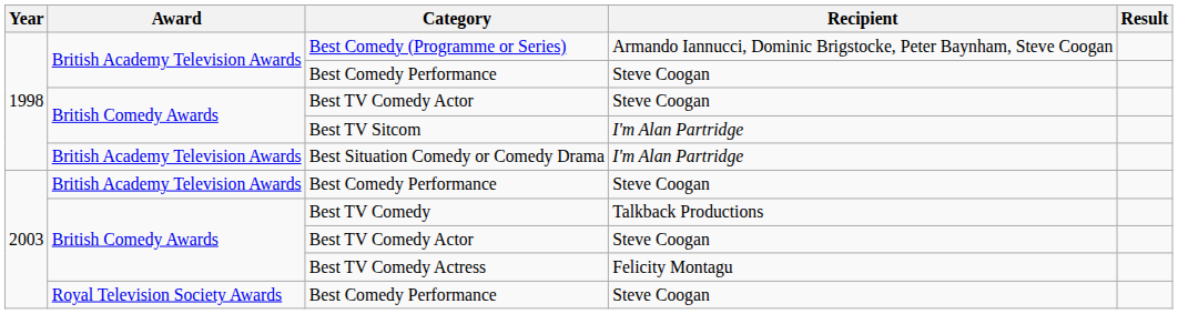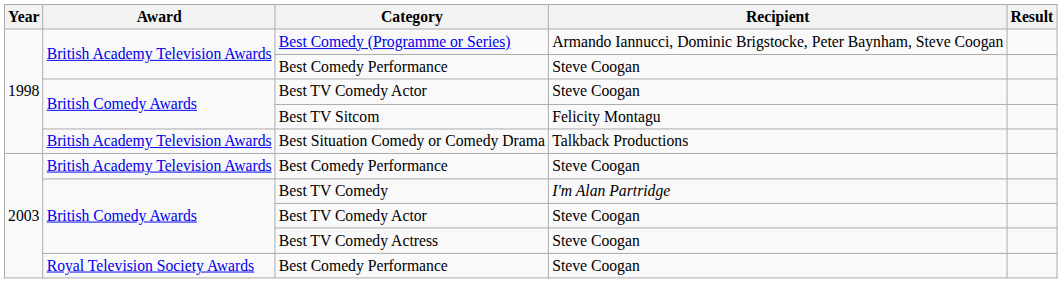 <table class="wikitable">
 <tr>
 <th>Year</th>
 <th>Award</th>
 <th>Category</th>
 <th>Recipient</th>
 <th>Result</th>
 </tr>
 <tr>
 <td rowspan="5">1998</td>
 <td rowspan="2"><a href='#'>British Academy Television Awards</a></td>
 <td><a href='#'>Best Comedy (Programme or Series)</a></td>
 <td>Armando Iannucci, Dominic Brigstocke, Peter Baynham, Steve Coogan</td>
 <td></td>
 </tr>
 <tr>
 <td>Best Comedy Performance</td>
 <td>Steve Coogan</td>
 <td></td>
 </tr>
 <tr>
 <td rowspan="2"><a href='#'>British Comedy Awards</a></td>
 <td>Best TV Comedy Actor</td>
 <td>Steve Coogan</td>
 <td></td>
 </tr>
 <tr>
 <td>Best TV Sitcom</td>
-<td><em>I'm Alan Partridge</em></td>
+<td>Felicity Montagu</td>
 <td></td>
 </tr>
 <tr>
 <td><a href='#'>British Academy Television Awards</a></td>
 <td>Best Situation Comedy or Comedy Drama</td>
-<td><em>I'm Alan Partridge</em></td>
+<td>Talkback Productions</td>
 <td></td>
 </tr>
 <tr>
 <td rowspan="5">2003</td>
 <td><a href='#'>British Academy Television Awards</a></td>
 <td>Best Comedy Performance</td>
 <td>Steve Coogan</td>
 <td></td>
 </tr>
 <tr>
 <td rowspan="3"><a href='#'>British Comedy Awards</a></td>
 <td>Best TV Comedy</td>
-<td>Talkback Productions</td>
+<td><em>I'm Alan Partridge</em></td>
 <td></td>
 </tr>
 <tr>
 <td>Best TV Comedy Actor</td>
 <td>Steve Coogan</td>
 <td></td>
 </tr>
 <tr>
 <td>Best TV Comedy Actress</td>
-<td>Felicity Montagu</td>
+<td>Steve Coogan</td>
 <td></td>
 </tr>
 <tr>
 <td><a href='#'>Royal Television Society Awards</a></td>
 <td>Best Comedy Performance</td>
 <td>Steve Coogan</td>
 <td></td>
 </tr>
 </table>
